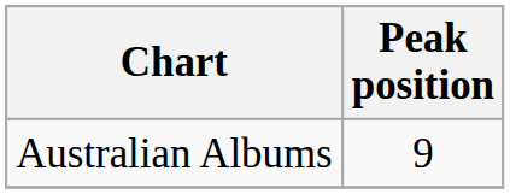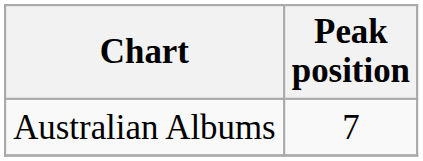 <table class="wikitable">
 <tr>
 <th>Chart</th>
 <th>Peak<br>position</th>
 </tr>
 <tr>
 <td>Australian Albums</td>
-<td align="center">9</td>
+<td align="center">7</td>
 </tr>
 <tr>
 </tr>
 </table>
